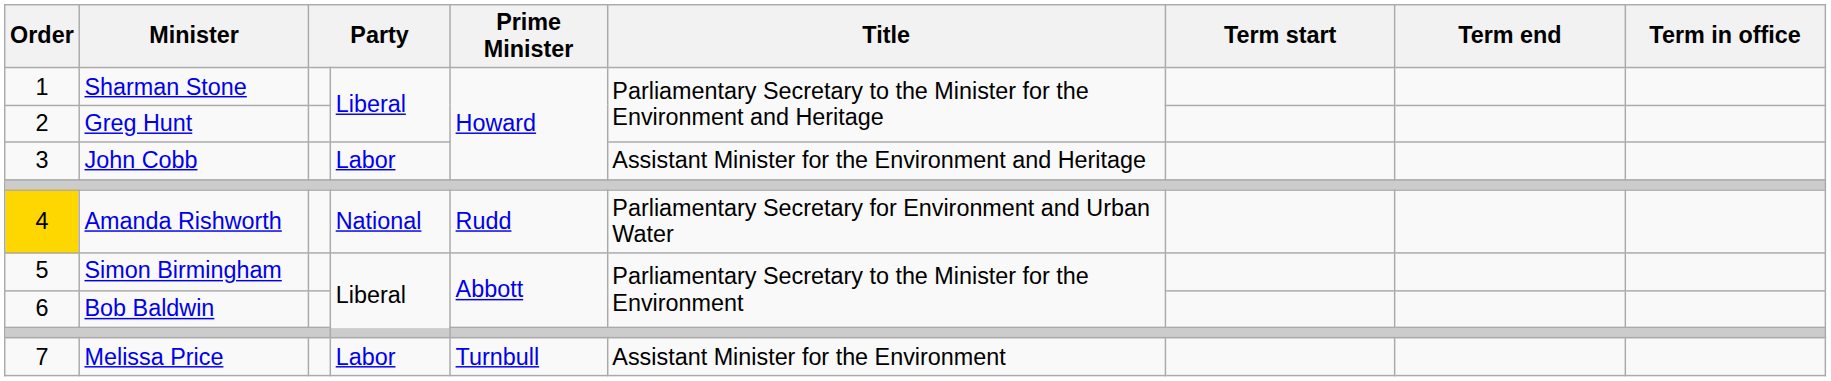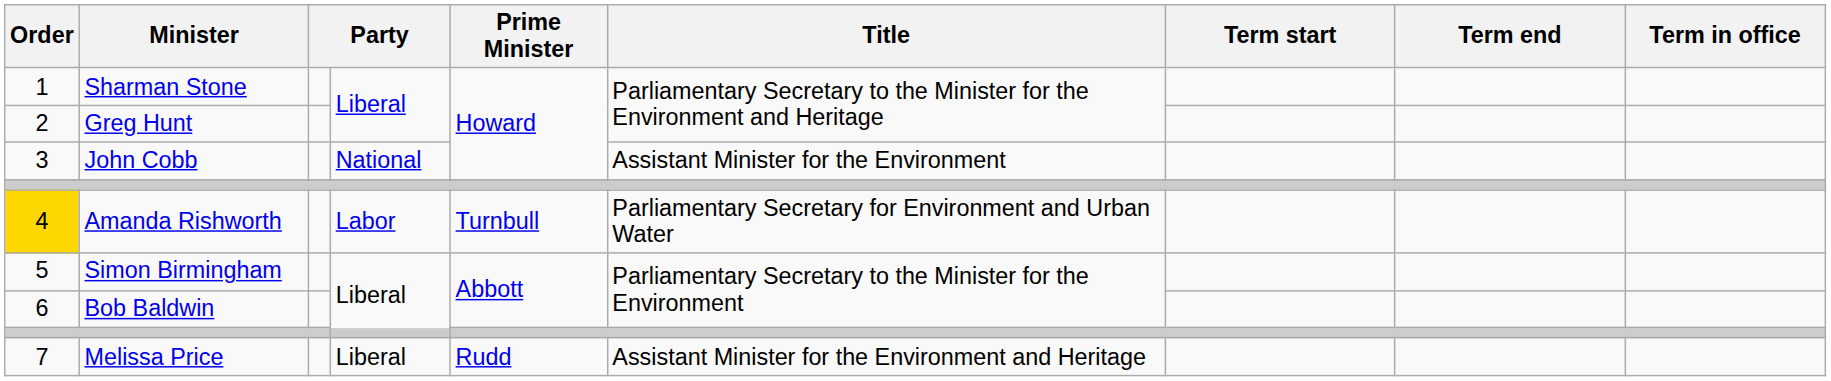 <table class="wikitable">
 <tr>
 <th width=5>Order</th>
 <th width=150>Minister</th>
 <th width=100 colspan="2">Party</th>
 <th width=100>Prime Minister</th>
 <th width=375>Title</th>
 <th width=150>Term start</th>
 <th width=150>Term end</th>
 <th width=130>Term in office</th>
 </tr>
 <tr>
 <td align=center>1</td>
 <td><a href='#'>Sharman Stone</a></td>
 <td> </td>
 <td rowspan=2><a href='#'>Liberal</a></td>
 <td rowspan=3><a href='#'>Howard</a></td>
 <td rowspan=2>Parliamentary Secretary to the Minister for the Environment and Heritage</td>
 <td align=center></td>
 <td align=center></td>
 <td align=right></td>
 </tr>
 <tr>
 <td align=center>2</td>
 <td><a href='#'>Greg Hunt</a></td>
 <td> </td>
 <td align=center></td>
 <td align=center></td>
 <td align=right></td>
 </tr>
 <tr>
 <td align=center>3</td>
 <td><a href='#'>John Cobb</a></td>
 <td> </td>
-<td><a href='#'>Labor</a></td>
-<td>Assistant Minister for the Environment and Heritage</td>
+<td><a href='#'>National</a></td>
+<td>Assistant Minister for the Environment</td>
 <td align=center></td>
 <td align=center></td>
 <td align=right></td>
 </tr>
 <tr>
 <th colspan=9 style="background: #cccccc;"></th>
 </tr>
 <tr>
 <td align=center style="background: gold;">4</td>
 <td><a href='#'>Amanda Rishworth</a></td>
 <td> </td>
-<td><a href='#'>National</a></td>
-<td><a href='#'>Rudd</a></td>
+<td><a href='#'>Labor</a></td>
+<td><a href='#'>Turnbull</a></td>
 <td>Parliamentary Secretary for Environment and Urban Water</td>
 <td align=center></td>
 <td align=center></td>
 <td align=right></td>
 </tr>
 <tr>
 <td align=center>5</td>
 <td><a href='#'>Simon Birmingham</a></td>
 <td> </td>
 <td rowspan=3>Liberal</td>
 <td rowspan=2><a href='#'>Abbott</a></td>
 <td rowspan=2>Parliamentary Secretary to the Minister for the Environment</td>
 <td align=center></td>
 <td align=center></td>
 <td align=right></td>
 </tr>
 <tr>
 <td align=center>6</td>
 <td><a href='#'>Bob Baldwin</a></td>
 <td> </td>
 <td align=center></td>
 <td align=center></td>
 <td align=right></td>
 </tr>
 <tr>
 <th colspan=9 style="background: #cccccc;"></th>
 </tr>
 <tr>
 <td align=center>7</td>
 <td><a href='#'>Melissa Price</a></td>
 <td> </td>
-<td><a href='#'>Labor</a></td>
-<td><a href='#'>Turnbull</a></td>
-<td>Assistant Minister for the Environment</td>
+<td>Liberal</td>
+<td><a href='#'>Rudd</a></td>
+<td>Assistant Minister for the Environment and Heritage</td>
 <td align=center></td>
 <td align=center></td>
 <td align=right></td>
 </tr>
 </table>
